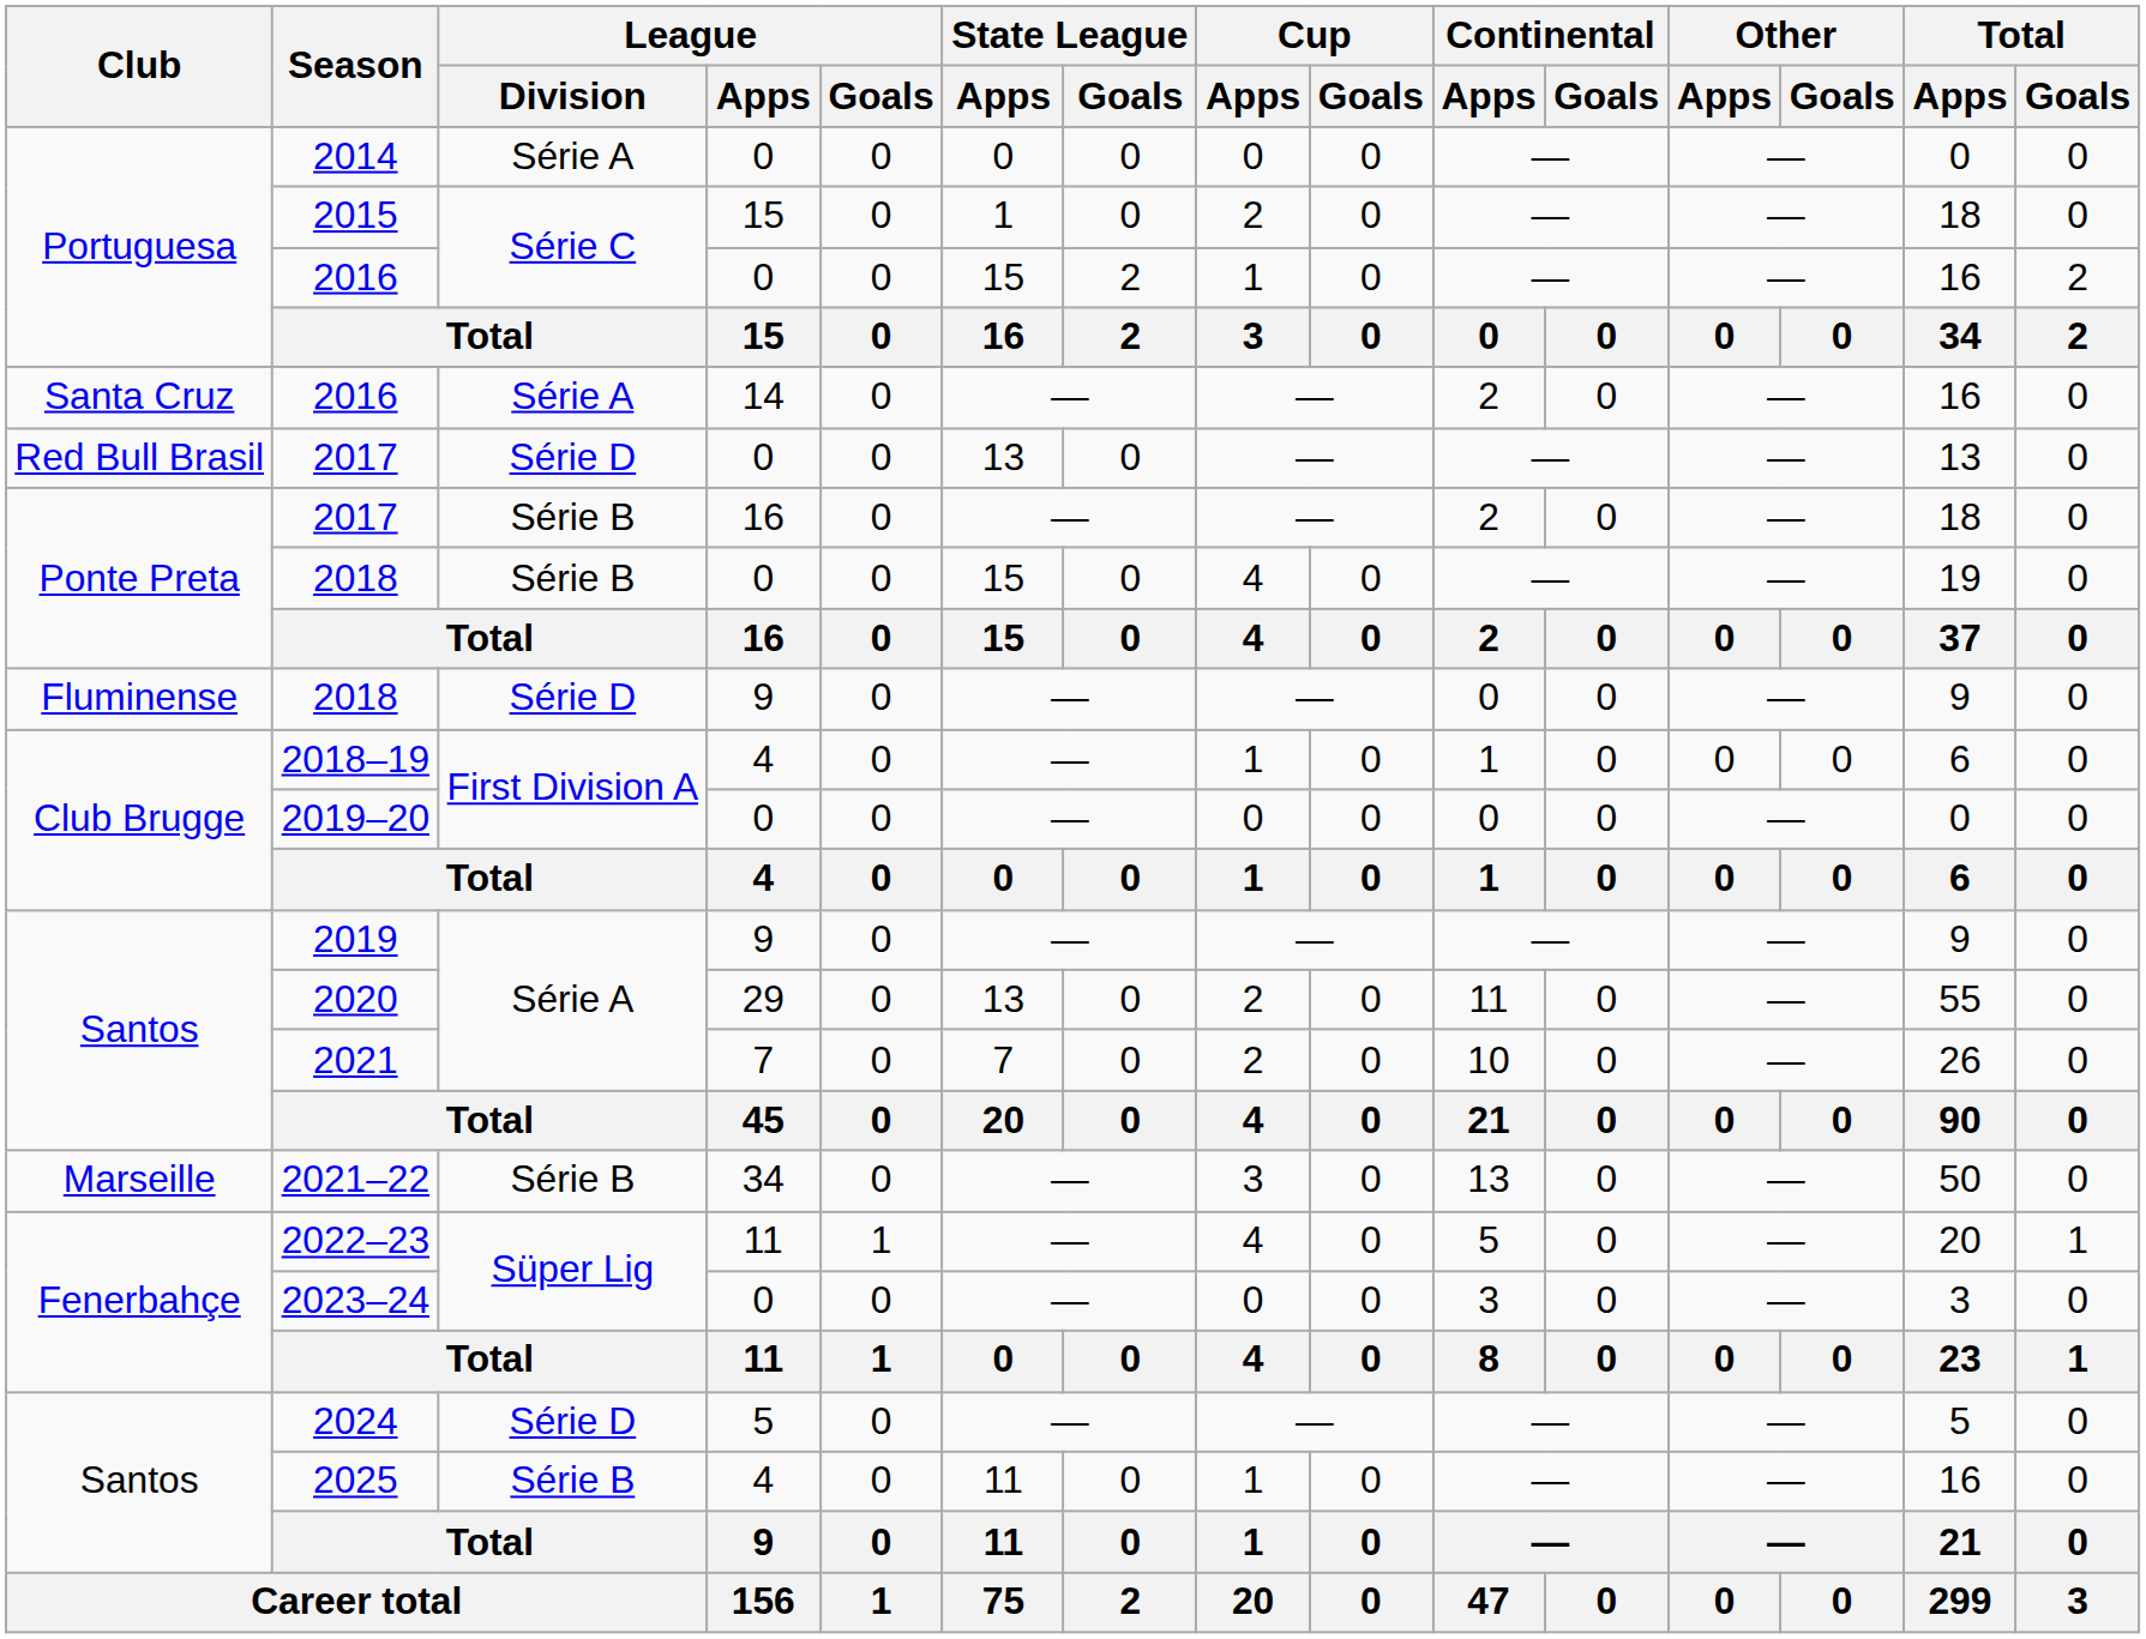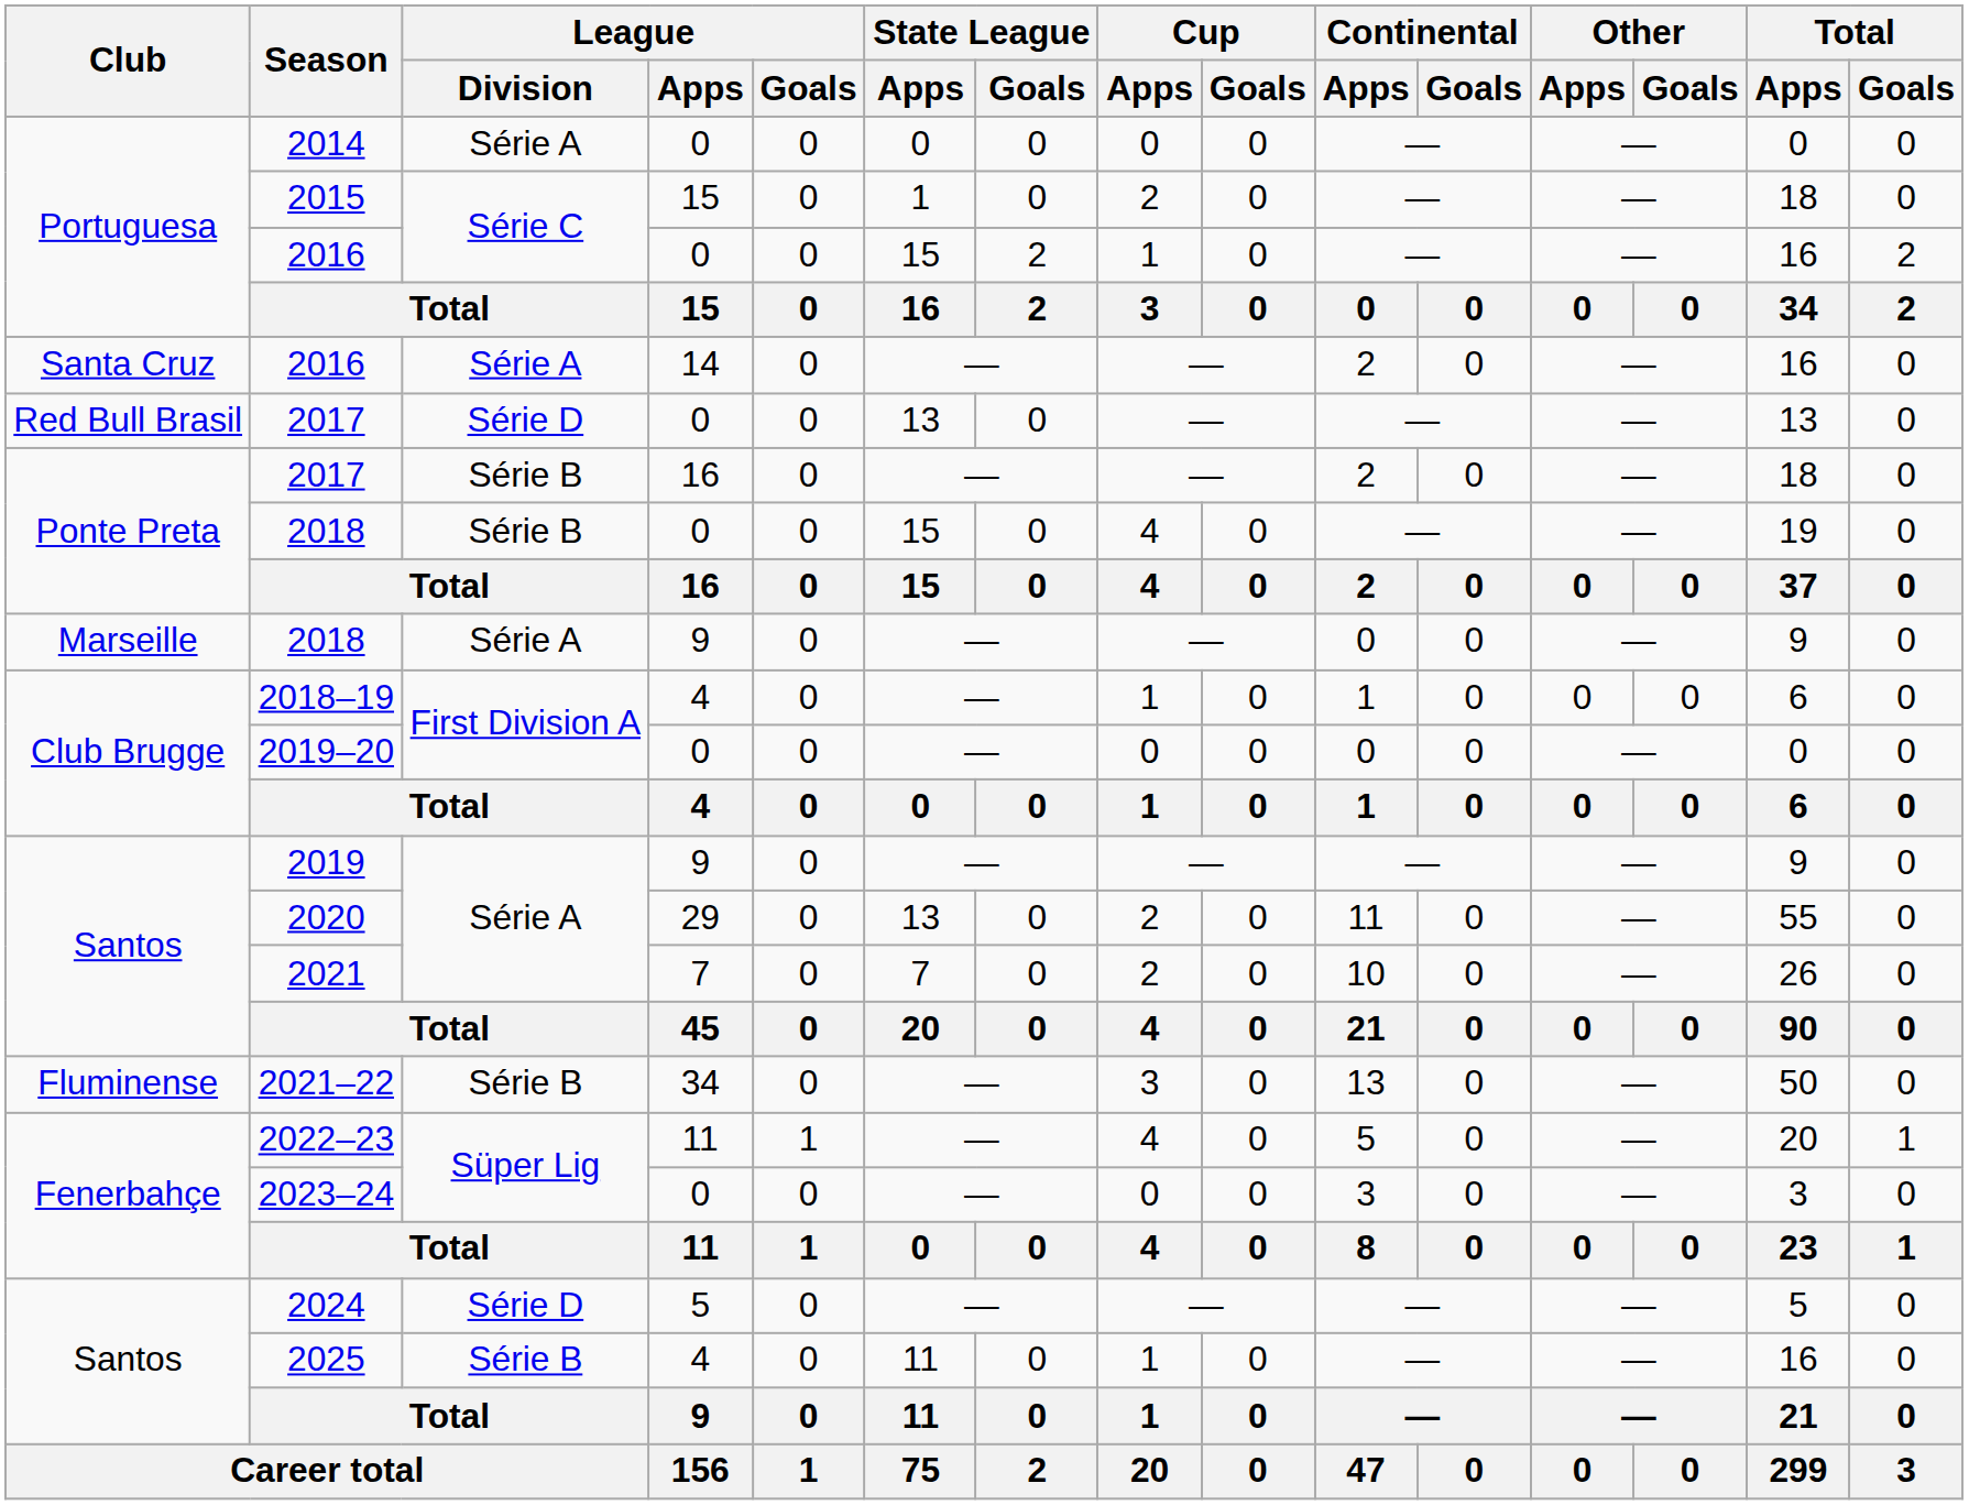 <table class="wikitable" style="text-align: center;">
 <tr>
 <th rowspan="2">Club</th>
 <th rowspan="2">Season</th>
 <th colspan="3">League</th>
 <th colspan="2">State League</th>
 <th colspan="2">Cup</th>
 <th colspan="2">Continental</th>
 <th colspan="2">Other</th>
 <th colspan="2">Total</th>
 </tr>
 <tr>
 <th>Division</th>
 <th>Apps</th>
 <th>Goals</th>
 <th>Apps</th>
 <th>Goals</th>
 <th>Apps</th>
 <th>Goals</th>
 <th>Apps</th>
 <th>Goals</th>
 <th>Apps</th>
 <th>Goals</th>
 <th>Apps</th>
 <th>Goals</th>
 </tr>
 <tr>
 <td rowspan="4" valign="center"><a href='#'>Portuguesa</a></td>
 <td><a href='#'>2014</a></td>
 <td>Série A</td>
 <td>0</td>
 <td>0</td>
 <td>0</td>
 <td>0</td>
 <td>0</td>
 <td>0</td>
 <td colspan="2">—</td>
 <td colspan="2">—</td>
 <td>0</td>
 <td>0</td>
 </tr>
 <tr>
 <td><a href='#'>2015</a></td>
 <td rowspan=2><a href='#'>Série C</a></td>
 <td>15</td>
 <td>0</td>
 <td>1</td>
 <td>0</td>
 <td>2</td>
 <td>0</td>
 <td colspan="2">—</td>
 <td colspan="2">—</td>
 <td>18</td>
 <td>0</td>
 </tr>
 <tr>
 <td><a href='#'>2016</a></td>
 <td>0</td>
 <td>0</td>
 <td>15</td>
 <td>2</td>
 <td>1</td>
 <td>0</td>
 <td colspan="2">—</td>
 <td colspan="2">—</td>
 <td>16</td>
 <td>2</td>
 </tr>
 <tr>
 <th colspan="2">Total</th>
 <th>15</th>
 <th>0</th>
 <th>16</th>
 <th>2</th>
 <th>3</th>
 <th>0</th>
 <th>0</th>
 <th>0</th>
 <th>0</th>
 <th>0</th>
 <th>34</th>
 <th>2</th>
 </tr>
 <tr>
 <td valign="center"><a href='#'>Santa Cruz</a></td>
 <td><a href='#'>2016</a></td>
 <td><a href='#'>Série A</a></td>
 <td>14</td>
 <td>0</td>
 <td colspan="2">—</td>
 <td colspan="2">—</td>
 <td>2</td>
 <td>0</td>
 <td colspan="2">—</td>
 <td>16</td>
 <td>0</td>
 </tr>
 <tr>
 <td valign="center"><a href='#'>Red Bull Brasil</a></td>
 <td><a href='#'>2017</a></td>
 <td><a href='#'>Série D</a></td>
 <td>0</td>
 <td>0</td>
 <td>13</td>
 <td>0</td>
 <td colspan="2">—</td>
 <td colspan="2">—</td>
 <td colspan="2">—</td>
 <td>13</td>
 <td>0</td>
 </tr>
 <tr>
 <td rowspan="3" valign="center"><a href='#'>Ponte Preta</a></td>
 <td><a href='#'>2017</a></td>
 <td>Série B</td>
 <td>16</td>
 <td>0</td>
 <td colspan="2">—</td>
 <td colspan="2">—</td>
 <td>2</td>
 <td>0</td>
 <td colspan="2">—</td>
 <td>18</td>
 <td>0</td>
 </tr>
 <tr>
 <td><a href='#'>2018</a></td>
 <td>Série B</td>
 <td>0</td>
 <td>0</td>
 <td>15</td>
 <td>0</td>
 <td>4</td>
 <td>0</td>
 <td colspan="2">—</td>
 <td colspan="2">—</td>
 <td>19</td>
 <td>0</td>
 </tr>
 <tr>
 <th colspan="2">Total</th>
 <th>16</th>
 <th>0</th>
 <th>15</th>
 <th>0</th>
 <th>4</th>
 <th>0</th>
 <th>2</th>
 <th>0</th>
 <th>0</th>
 <th>0</th>
 <th>37</th>
 <th>0</th>
 </tr>
 <tr>
-<td valign="center"><a href='#'>Fluminense</a></td>
+<td><a href='#'>Marseille</a></td>
 <td><a href='#'>2018</a></td>
-<td><a href='#'>Série D</a></td>
+<td>Série A</td>
 <td>9</td>
 <td>0</td>
 <td colspan="2">—</td>
 <td colspan="2">—</td>
 <td>0</td>
 <td>0</td>
 <td colspan="2">—</td>
 <td>9</td>
 <td>0</td>
 </tr>
 <tr>
 <td rowspan="3" valign="center"><a href='#'>Club Brugge</a></td>
 <td><a href='#'>2018–19</a></td>
 <td rowspan=2><a href='#'>First Division A</a></td>
 <td>4</td>
 <td>0</td>
 <td colspan="2">—</td>
 <td>1</td>
 <td>0</td>
 <td>1</td>
 <td>0</td>
 <td>0</td>
 <td>0</td>
 <td>6</td>
 <td>0</td>
 </tr>
 <tr>
 <td><a href='#'>2019–20</a></td>
 <td>0</td>
 <td>0</td>
 <td colspan="2">—</td>
 <td>0</td>
 <td>0</td>
 <td>0</td>
 <td>0</td>
 <td colspan="2">—</td>
 <td>0</td>
 <td>0</td>
 </tr>
 <tr>
 <th colspan="2">Total</th>
 <th>4</th>
 <th>0</th>
 <th>0</th>
 <th>0</th>
 <th>1</th>
 <th>0</th>
 <th>1</th>
 <th>0</th>
 <th>0</th>
 <th>0</th>
 <th>6</th>
 <th>0</th>
 </tr>
 <tr>
 <td rowspan="4" valign="center"><a href='#'>Santos</a></td>
 <td><a href='#'>2019</a></td>
 <td rowspan=3>Série A</td>
 <td>9</td>
 <td>0</td>
 <td colspan="2">—</td>
 <td colspan="2">—</td>
 <td colspan="2">—</td>
 <td colspan="2">—</td>
 <td>9</td>
 <td>0</td>
 </tr>
 <tr>
 <td><a href='#'>2020</a></td>
 <td>29</td>
 <td>0</td>
 <td>13</td>
 <td>0</td>
 <td>2</td>
 <td>0</td>
 <td>11</td>
 <td>0</td>
 <td colspan="2">—</td>
 <td>55</td>
 <td>0</td>
 </tr>
 <tr>
 <td><a href='#'>2021</a></td>
 <td>7</td>
 <td>0</td>
 <td>7</td>
 <td>0</td>
 <td>2</td>
 <td>0</td>
 <td>10</td>
 <td>0</td>
 <td colspan="2">—</td>
 <td>26</td>
 <td>0</td>
 </tr>
 <tr>
 <th colspan="2">Total</th>
 <th>45</th>
 <th>0</th>
 <th>20</th>
 <th>0</th>
 <th>4</th>
 <th>0</th>
 <th>21</th>
 <th>0</th>
 <th>0</th>
 <th>0</th>
 <th>90</th>
 <th>0</th>
 </tr>
 <tr>
-<td><a href='#'>Marseille</a></td>
+<td valign="center"><a href='#'>Fluminense</a></td>
 <td><a href='#'>2021–22</a></td>
 <td>Série B</td>
 <td>34</td>
 <td>0</td>
 <td colspan="2">—</td>
 <td>3</td>
 <td>0</td>
 <td>13</td>
 <td>0</td>
 <td colspan="2">—</td>
 <td>50</td>
 <td>0</td>
 </tr>
 <tr>
 <td rowspan="3" valign="center"><a href='#'>Fenerbahçe</a></td>
 <td><a href='#'>2022–23</a></td>
 <td rowspan=2><a href='#'>Süper Lig</a></td>
 <td>11</td>
 <td>1</td>
 <td colspan="2">—</td>
 <td>4</td>
 <td>0</td>
 <td>5</td>
 <td>0</td>
 <td colspan="2">—</td>
 <td>20</td>
 <td>1</td>
 </tr>
 <tr>
 <td><a href='#'>2023–24</a></td>
 <td>0</td>
 <td>0</td>
 <td colspan="2">—</td>
 <td>0</td>
 <td>0</td>
 <td>3</td>
 <td>0</td>
 <td colspan="2">—</td>
 <td>3</td>
 <td>0</td>
 </tr>
 <tr>
 <th colspan="2">Total</th>
 <th>11</th>
 <th>1</th>
 <th>0</th>
 <th>0</th>
 <th>4</th>
 <th>0</th>
 <th>8</th>
 <th>0</th>
 <th>0</th>
 <th>0</th>
 <th>23</th>
 <th>1</th>
 </tr>
 <tr>
 <td rowspan="3" valign="center">Santos</td>
 <td><a href='#'>2024</a></td>
 <td><a href='#'>Série D</a></td>
 <td>5</td>
 <td>0</td>
 <td colspan="2">—</td>
 <td colspan="2">—</td>
 <td colspan="2">—</td>
 <td colspan="2">—</td>
 <td>5</td>
 <td>0</td>
 </tr>
 <tr>
 <td><a href='#'>2025</a></td>
 <td><a href='#'>Série B</a></td>
 <td>4</td>
 <td>0</td>
 <td>11</td>
 <td>0</td>
 <td>1</td>
 <td>0</td>
 <td colspan="2">—</td>
 <td colspan="2">—</td>
 <td>16</td>
 <td>0</td>
 </tr>
 <tr>
 <th colspan="2">Total</th>
 <th>9</th>
 <th>0</th>
 <th>11</th>
 <th>0</th>
 <th>1</th>
 <th>0</th>
 <th colspan="2">—</th>
 <th colspan="2">—</th>
 <th>21</th>
 <th>0</th>
 </tr>
 <tr>
 <th colspan="3"><strong>Career total</strong></th>
 <th>156</th>
 <th>1</th>
 <th>75</th>
 <th>2</th>
 <th>20</th>
 <th>0</th>
 <th>47</th>
 <th>0</th>
 <th>0</th>
 <th>0</th>
 <th>299</th>
 <th>3</th>
 </tr>
 </table>
